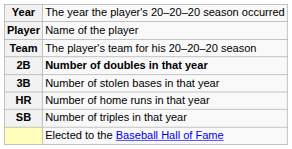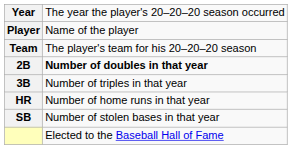 <table class="wikitable">
 <tr>
 <th scope="row">Year</th>
 <td>The year the player's 20–20–20 season occurred</td>
 </tr>
 <tr>
 <th scope="row">Player</th>
 <td>Name of the player</td>
 </tr>
 <tr>
 <th scope="row">Team</th>
 <td>The player's team for his 20–20–20 season</td>
 </tr>
 <tr>
 <th scope="row">2B</th>
 <td><strong>Number of doubles in that year</strong></td>
 </tr>
 <tr>
 <th scope="row">3B</th>
-<td>Number of stolen bases in that year</td>
+<td>Number of triples in that year</td>
 </tr>
 <tr>
 <th scope="row">HR</th>
 <td>Number of home runs in that year</td>
 </tr>
 <tr>
 <th scope="row">SB</th>
-<td>Number of triples in that year</td>
+<td>Number of stolen bases in that year</td>
 </tr>
 <tr>
 <th scope="row" style="background-color: #ffffbb"></th>
 <td>Elected to the <a href='#'>Baseball Hall of Fame</a><br></td>
 </tr>
 </table>
